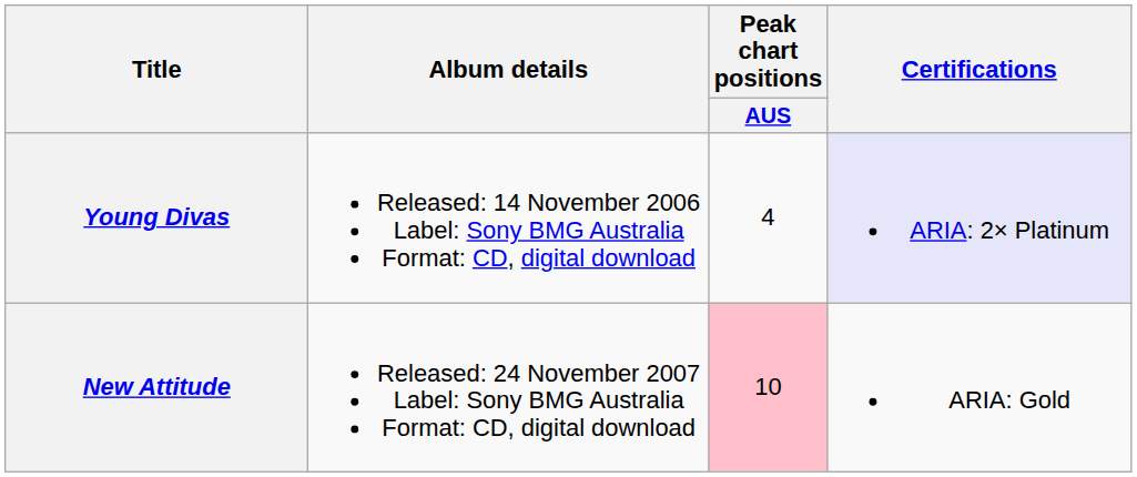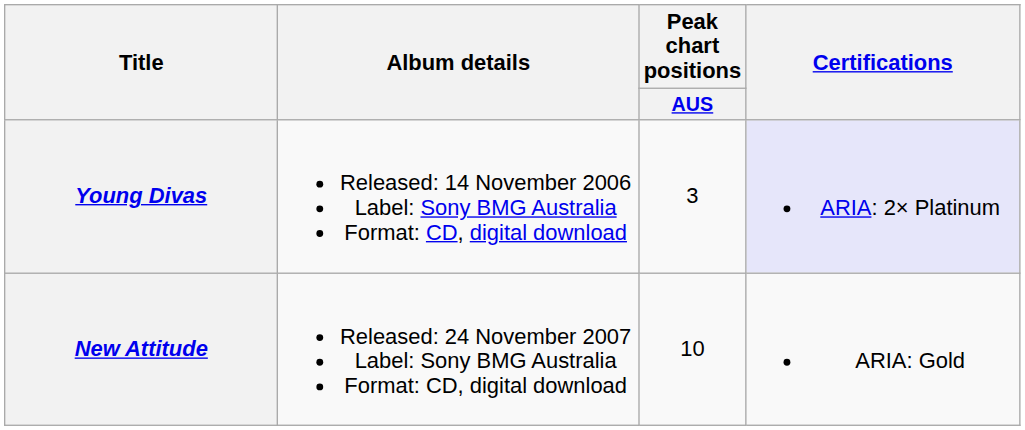 <table class="wikitable plainrowheaders" style="text-align:center;" border="1">
 <tr>
 <th scope="col" rowspan="2" style="width:12em;">Title</th>
 <th scope="col" rowspan="2" style="width:16em;">Album details</th>
 <th scope="col" colspan="1">Peak chart positions</th>
 <th scope="col" rowspan="2" style="width:12em;"><a href='#'>Certifications</a></th>
 </tr>
 <tr>
 <th scope="col" style="width:2.2em;font-size:90%;"><a href='#'>AUS</a><br></th>
 </tr>
 <tr>
 <th scope="row"><em><a href='#'>Young Divas</a></em></th>
 <td><br><ul><li>Released: 14 November 2006</li><li>Label: <a href='#'>Sony BMG Australia</a></li><li>Format: <a href='#'>CD</a>, <a href='#'>digital download</a></li></ul></td>
-<td>4</td>
+<td>3</td>
 <td style="background: lavender;"><br><ul><li><a href='#'>ARIA</a>: 2× Platinum</li></ul></td>
 </tr>
 <tr>
 <th scope="row"><em><a href='#'>New Attitude</a></em></th>
 <td><br><ul><li>Released: 24 November 2007</li><li>Label: Sony BMG Australia</li><li>Format: CD, digital download</li></ul></td>
-<td style="background: pink;">10</td>
+<td>10</td>
 <td><br><ul><li>ARIA: Gold</li></ul></td>
 </tr>
 </table>
